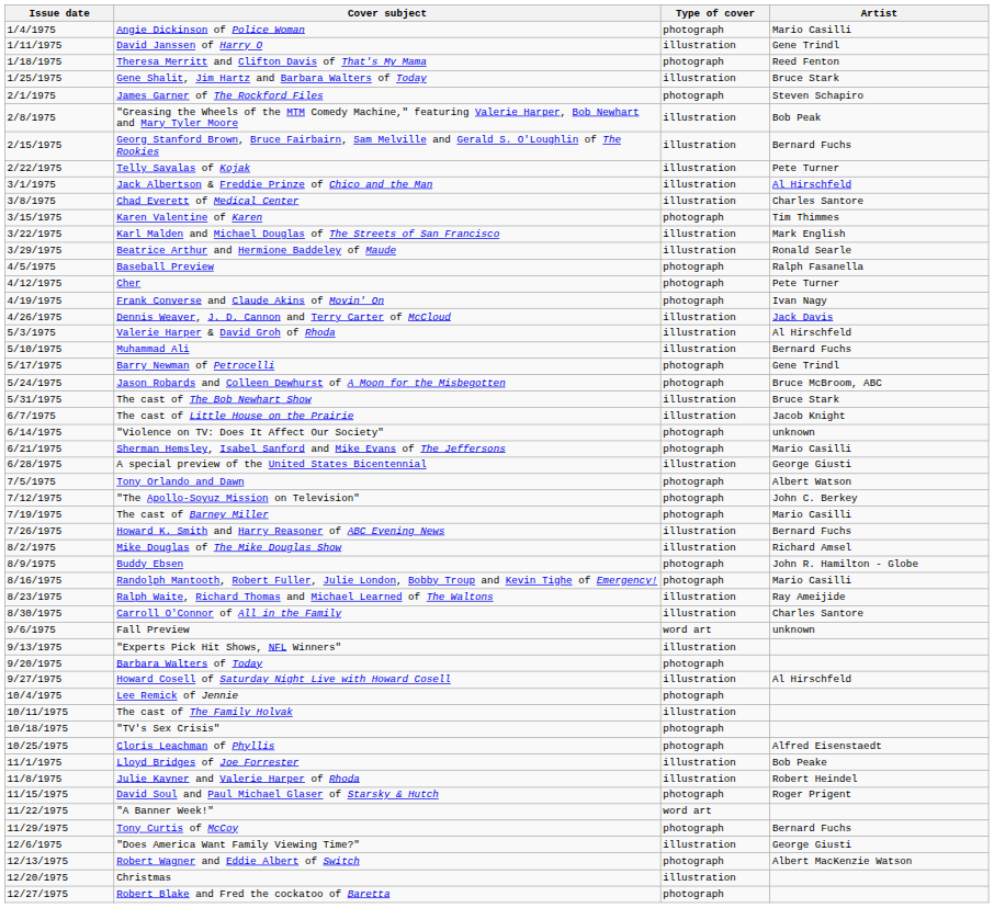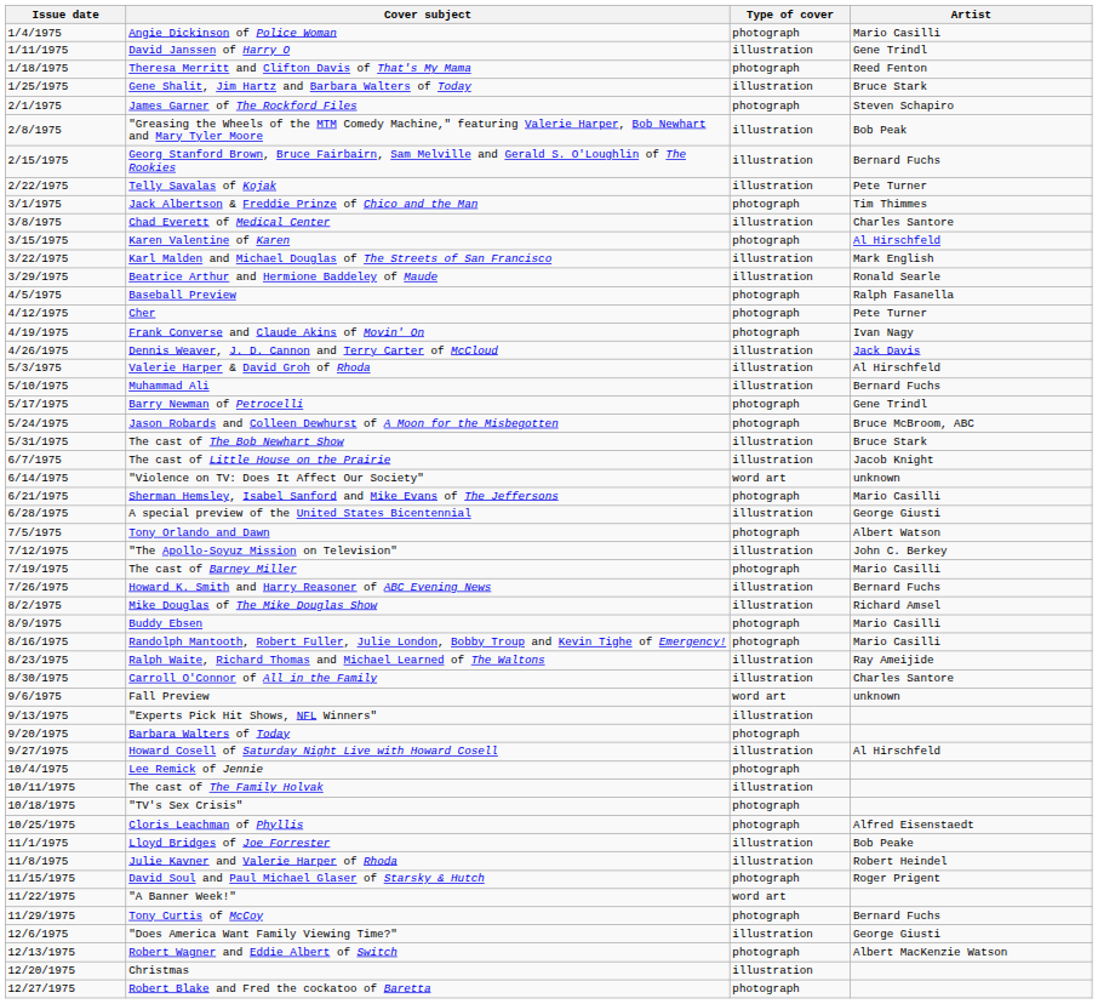 <table class="wikitable sortable" width=100% style="font-size:100%;">
 <tr>
 <th width=10%>Issue date</th>
 <th width=50%>Cover subject</th>
 <th width=10%>Type of cover</th>
 <th width=20%>Artist</th>
 </tr>
 <tr>
 <td>1/4/1975</td>
 <td><a href='#'>Angie Dickinson</a> of <em><a href='#'>Police Woman</a></em></td>
 <td>photograph</td>
 <td>Mario Casilli</td>
 </tr>
 <tr>
 <td>1/11/1975</td>
 <td><a href='#'>David Janssen</a> of <em><a href='#'>Harry O</a></em></td>
 <td>illustration</td>
 <td>Gene Trindl</td>
 </tr>
 <tr>
 <td>1/18/1975</td>
 <td><a href='#'>Theresa Merritt</a> and <a href='#'>Clifton Davis</a> of <em><a href='#'>That's My Mama</a></em></td>
 <td>photograph</td>
 <td>Reed Fenton</td>
 </tr>
 <tr>
 <td>1/25/1975</td>
 <td><a href='#'>Gene Shalit</a>, <a href='#'>Jim Hartz</a> and <a href='#'>Barbara Walters</a> of <em><a href='#'>Today</a></em></td>
 <td>illustration</td>
 <td>Bruce Stark</td>
 </tr>
 <tr>
 <td>2/1/1975</td>
 <td><a href='#'>James Garner</a> of <em><a href='#'>The Rockford Files</a></em></td>
 <td>photograph</td>
 <td>Steven Schapiro</td>
 </tr>
 <tr>
 <td>2/8/1975</td>
 <td>"Greasing the Wheels of the <a href='#'>MTM</a> Comedy Machine," featuring <a href='#'>Valerie Harper</a>, <a href='#'>Bob Newhart</a> and <a href='#'>Mary Tyler Moore</a></td>
 <td>illustration</td>
 <td>Bob Peak</td>
 </tr>
 <tr>
 <td>2/15/1975</td>
 <td><a href='#'>Georg Stanford Brown</a>, <a href='#'>Bruce Fairbairn</a>, <a href='#'>Sam Melville</a> and <a href='#'>Gerald S. O'Loughlin</a> of <em><a href='#'>The Rookies</a></em></td>
 <td>illustration</td>
 <td>Bernard Fuchs</td>
 </tr>
 <tr>
 <td>2/22/1975</td>
 <td><a href='#'>Telly Savalas</a> of <em><a href='#'>Kojak</a></em></td>
 <td>illustration</td>
 <td>Pete Turner</td>
 </tr>
 <tr>
 <td>3/1/1975</td>
 <td><a href='#'>Jack Albertson</a> & <a href='#'>Freddie Prinze</a> of <em><a href='#'>Chico and the Man</a></em></td>
-<td>illustration</td>
-<td><a href='#'>Al Hirschfeld</a></td>
+<td>photograph</td>
+<td>Tim Thimmes</td>
 </tr>
 <tr>
 <td>3/8/1975</td>
 <td><a href='#'>Chad Everett</a> of <em><a href='#'>Medical Center</a></em></td>
 <td>illustration</td>
 <td>Charles Santore</td>
 </tr>
 <tr>
 <td>3/15/1975</td>
 <td><a href='#'>Karen Valentine</a> of <em><a href='#'>Karen</a></em></td>
 <td>photograph</td>
-<td>Tim Thimmes</td>
+<td><a href='#'>Al Hirschfeld</a></td>
 </tr>
 <tr>
 <td>3/22/1975</td>
 <td><a href='#'>Karl Malden</a> and <a href='#'>Michael Douglas</a> of <em><a href='#'>The Streets of San Francisco</a></em></td>
 <td>illustration</td>
 <td>Mark English</td>
 </tr>
 <tr>
 <td>3/29/1975</td>
 <td><a href='#'>Beatrice Arthur</a> and <a href='#'>Hermione Baddeley</a> of <em><a href='#'>Maude</a></em></td>
 <td>illustration</td>
 <td>Ronald Searle</td>
 </tr>
 <tr>
 <td>4/5/1975</td>
 <td><a href='#'>Baseball Preview</a></td>
 <td>photograph</td>
 <td>Ralph Fasanella</td>
 </tr>
 <tr>
 <td>4/12/1975</td>
 <td><a href='#'>Cher</a></td>
 <td>photograph</td>
 <td>Pete Turner</td>
 </tr>
 <tr>
 <td>4/19/1975</td>
 <td><a href='#'>Frank Converse</a> and <a href='#'>Claude Akins</a> of <em><a href='#'>Movin' On</a></em></td>
 <td>photograph</td>
 <td>Ivan Nagy</td>
 </tr>
 <tr>
 <td>4/26/1975</td>
 <td><a href='#'>Dennis Weaver</a>, <a href='#'>J. D. Cannon</a> and <a href='#'>Terry Carter</a> of <em><a href='#'>McCloud</a></em></td>
 <td>illustration</td>
 <td><a href='#'>Jack Davis</a></td>
 </tr>
 <tr>
 <td>5/3/1975</td>
 <td><a href='#'>Valerie Harper</a> & <a href='#'>David Groh</a> of <em><a href='#'>Rhoda</a></em></td>
 <td>illustration</td>
 <td>Al Hirschfeld</td>
 </tr>
 <tr>
 <td>5/10/1975</td>
 <td><a href='#'>Muhammad Ali</a></td>
 <td>illustration</td>
 <td>Bernard Fuchs</td>
 </tr>
 <tr>
 <td>5/17/1975</td>
 <td><a href='#'>Barry Newman</a> of <em><a href='#'>Petrocelli</a></em></td>
 <td>photograph</td>
 <td>Gene Trindl</td>
 </tr>
 <tr>
 <td>5/24/1975</td>
 <td><a href='#'>Jason Robards</a> and <a href='#'>Colleen Dewhurst</a> of <em><a href='#'>A Moon for the Misbegotten</a></em></td>
 <td>photograph</td>
 <td>Bruce McBroom, ABC</td>
 </tr>
 <tr>
 <td>5/31/1975</td>
 <td>The cast of <em><a href='#'>The Bob Newhart Show</a></em></td>
 <td>illustration</td>
 <td>Bruce Stark</td>
 </tr>
 <tr>
 <td>6/7/1975</td>
 <td>The cast of <em><a href='#'>Little House on the Prairie</a></em></td>
 <td>illustration</td>
 <td>Jacob Knight</td>
 </tr>
 <tr>
 <td>6/14/1975</td>
 <td>"Violence on TV: Does It Affect Our Society"</td>
-<td>photograph</td>
+<td>word art</td>
 <td>unknown</td>
 </tr>
 <tr>
 <td>6/21/1975</td>
 <td><a href='#'>Sherman Hemsley</a>, <a href='#'>Isabel Sanford</a> and <a href='#'>Mike Evans</a> of <em><a href='#'>The Jeffersons</a></em></td>
 <td>photograph</td>
 <td>Mario Casilli</td>
 </tr>
 <tr>
 <td>6/28/1975</td>
 <td>A special preview of the <a href='#'>United States Bicentennial</a></td>
 <td>illustration</td>
 <td>George Giusti</td>
 </tr>
 <tr>
 <td>7/5/1975</td>
 <td><a href='#'>Tony Orlando and Dawn</a></td>
 <td>photograph</td>
 <td>Albert Watson</td>
 </tr>
 <tr>
 <td>7/12/1975</td>
 <td>"The <a href='#'>Apollo-Soyuz Mission</a> on Television"</td>
-<td>photograph</td>
+<td>illustration</td>
 <td>John C. Berkey</td>
 </tr>
 <tr>
 <td>7/19/1975</td>
 <td>The cast of <em><a href='#'>Barney Miller</a></em></td>
 <td>photograph</td>
 <td>Mario Casilli</td>
 </tr>
 <tr>
 <td>7/26/1975</td>
 <td><a href='#'>Howard K. Smith</a> and <a href='#'>Harry Reasoner</a> of <em><a href='#'>ABC Evening News</a></em></td>
 <td>illustration</td>
 <td>Bernard Fuchs</td>
 </tr>
 <tr>
 <td>8/2/1975</td>
 <td><a href='#'>Mike Douglas</a> of <em><a href='#'>The Mike Douglas Show</a></em></td>
 <td>illustration</td>
 <td>Richard Amsel</td>
 </tr>
 <tr>
 <td>8/9/1975</td>
 <td><a href='#'>Buddy Ebsen</a></td>
 <td>photograph</td>
-<td>John R. Hamilton - Globe</td>
+<td>Mario Casilli</td>
 </tr>
 <tr>
 <td>8/16/1975</td>
 <td><a href='#'>Randolph Mantooth</a>, <a href='#'>Robert Fuller</a>, <a href='#'>Julie London</a>, <a href='#'>Bobby Troup</a> and <a href='#'>Kevin Tighe</a> of <em><a href='#'>Emergency!</a></em></td>
 <td>photograph</td>
 <td>Mario Casilli</td>
 </tr>
 <tr>
 <td>8/23/1975</td>
 <td><a href='#'>Ralph Waite</a>, <a href='#'>Richard Thomas</a> and <a href='#'>Michael Learned</a> of <em><a href='#'>The Waltons</a></em></td>
 <td>illustration</td>
 <td>Ray Ameijide</td>
 </tr>
 <tr>
 <td>8/30/1975</td>
 <td><a href='#'>Carroll O'Connor</a> of <em><a href='#'>All in the Family</a></em></td>
 <td>illustration</td>
 <td>Charles Santore</td>
 </tr>
 <tr>
 <td>9/6/1975</td>
 <td>Fall Preview</td>
 <td>word art</td>
 <td>unknown</td>
 </tr>
 <tr>
 <td>9/13/1975</td>
 <td>"Experts Pick Hit Shows, <a href='#'>NFL</a> Winners"</td>
 <td>illustration</td>
 <td></td>
 </tr>
 <tr>
 <td>9/20/1975</td>
 <td><a href='#'>Barbara Walters</a> of <em><a href='#'>Today</a></em></td>
 <td>photograph</td>
 <td></td>
 </tr>
 <tr>
 <td>9/27/1975</td>
 <td><a href='#'>Howard Cosell</a> of <em><a href='#'>Saturday Night Live with Howard Cosell</a></em></td>
 <td>illustration</td>
 <td>Al Hirschfeld</td>
 </tr>
 <tr>
 <td>10/4/1975</td>
 <td><a href='#'>Lee Remick</a> of <em>Jennie</em></td>
 <td>photograph</td>
 <td></td>
 </tr>
 <tr>
 <td>10/11/1975</td>
 <td>The cast of <em><a href='#'>The Family Holvak</a></em></td>
 <td>illustration</td>
 <td></td>
 </tr>
 <tr>
 <td>10/18/1975</td>
 <td>"TV's Sex Crisis"</td>
 <td>photograph</td>
 <td></td>
 </tr>
 <tr>
 <td>10/25/1975</td>
 <td><a href='#'>Cloris Leachman</a> of <em><a href='#'>Phyllis</a></em></td>
 <td>photograph</td>
 <td>Alfred Eisenstaedt</td>
 </tr>
 <tr>
 <td>11/1/1975</td>
 <td><a href='#'>Lloyd Bridges</a> of <em><a href='#'>Joe Forrester</a></em></td>
 <td>illustration</td>
 <td>Bob Peake</td>
 </tr>
 <tr>
 <td>11/8/1975</td>
 <td><a href='#'>Julie Kavner</a> and <a href='#'>Valerie Harper</a> of <em><a href='#'>Rhoda</a></em></td>
 <td>illustration</td>
 <td>Robert Heindel</td>
 </tr>
 <tr>
 <td>11/15/1975</td>
 <td><a href='#'>David Soul</a> and <a href='#'>Paul Michael Glaser</a> of <em><a href='#'>Starsky & Hutch</a></em></td>
 <td>photograph</td>
 <td>Roger Prigent</td>
 </tr>
 <tr>
 <td>11/22/1975</td>
 <td>"A Banner Week!"</td>
 <td>word art</td>
 <td></td>
 </tr>
 <tr>
 <td>11/29/1975</td>
 <td><a href='#'>Tony Curtis</a> of <em><a href='#'>McCoy</a></em></td>
 <td>photograph</td>
 <td>Bernard Fuchs</td>
 </tr>
 <tr>
 <td>12/6/1975</td>
 <td>"Does America Want Family Viewing Time?"</td>
 <td>illustration</td>
 <td>George Giusti</td>
 </tr>
 <tr>
 <td>12/13/1975</td>
 <td><a href='#'>Robert Wagner</a> and <a href='#'>Eddie Albert</a> of <em><a href='#'>Switch</a></em></td>
 <td>photograph</td>
 <td>Albert MacKenzie Watson</td>
 </tr>
 <tr>
 <td>12/20/1975</td>
 <td>Christmas</td>
 <td>illustration</td>
 <td></td>
 </tr>
 <tr>
 <td>12/27/1975</td>
 <td><a href='#'>Robert Blake</a> and Fred the cockatoo of <em><a href='#'>Baretta</a></em></td>
 <td>photograph</td>
 <td></td>
 </tr>
 </table>
